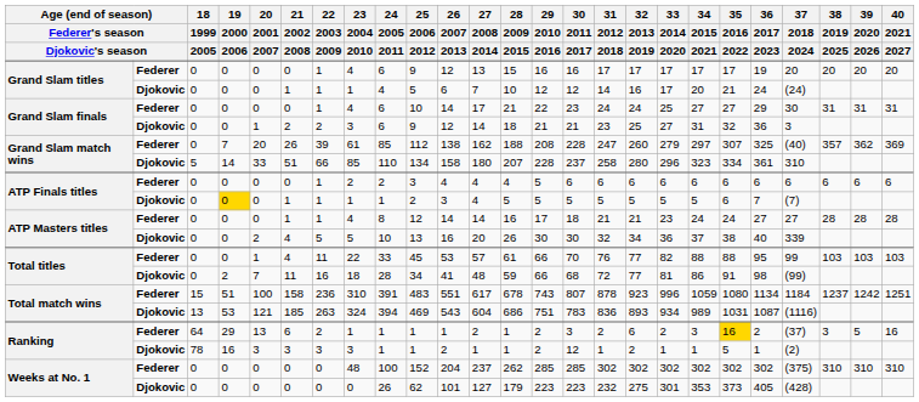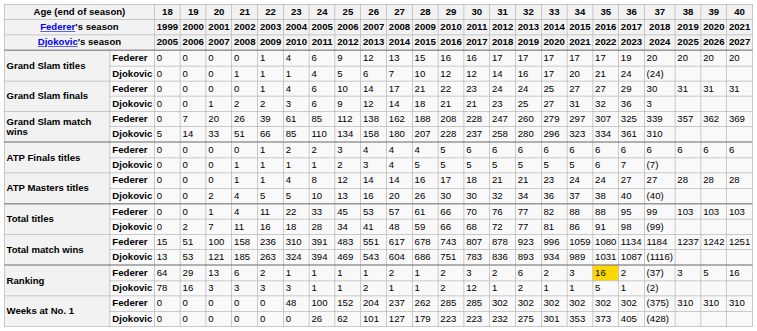 <table class="wikitable mw-datatable">
 <tr>
 <th colspan=2>Age (end of season)</th>
 <th>18</th>
 <th>19</th>
 <th>20</th>
 <th>21</th>
 <th>22</th>
 <th>23</th>
 <th>24</th>
 <th>25</th>
 <th>26</th>
 <th>27</th>
 <th>28</th>
 <th>29</th>
 <th>30</th>
 <th>31</th>
 <th>32</th>
 <th>33</th>
 <th>34</th>
 <th>35</th>
 <th>36</th>
 <th>37</th>
 <th>38</th>
 <th>39</th>
 <th>40</th>
 </tr>
 <tr>
 <th colspan=2> <a href='#'>Federer</a>'s season</th>
 <th>1999</th>
 <th>2000</th>
 <th>2001</th>
 <th>2002</th>
 <th>2003</th>
 <th>2004</th>
 <th>2005</th>
 <th>2006</th>
 <th>2007</th>
 <th>2008</th>
 <th>2009</th>
 <th>2010</th>
 <th>2011</th>
 <th>2012</th>
 <th>2013</th>
 <th>2014</th>
 <th>2015</th>
 <th>2016</th>
 <th>2017</th>
 <th>2018</th>
 <th>2019</th>
 <th>2020</th>
 <th>2021</th>
 </tr>
 <tr>
 <th colspan=2> <a href='#'>Djokovic</a>'s season</th>
 <th>2005</th>
 <th>2006</th>
 <th>2007</th>
 <th>2008</th>
 <th>2009</th>
 <th>2010</th>
 <th>2011</th>
 <th>2012</th>
 <th>2013</th>
 <th>2014</th>
 <th>2015</th>
 <th>2016</th>
 <th>2017</th>
 <th>2018</th>
 <th>2019</th>
 <th>2020</th>
 <th>2021</th>
 <th>2022</th>
 <th>2023</th>
 <th>2024</th>
 <th>2025</th>
 <th>2026</th>
 <th>2027</th>
 </tr>
 <tr style="border-top: 2px solid gray;">
 <th rowspan=2 style="text-align: left;">Grand Slam titles</th>
 <td><strong>Federer</strong></td>
 <td>0</td>
 <td>0</td>
 <td>0</td>
 <td>0</td>
 <td>1</td>
 <td>4</td>
 <td>6</td>
 <td>9</td>
 <td>12</td>
 <td>13</td>
 <td>15</td>
 <td>16</td>
 <td>16</td>
 <td>17</td>
 <td>17</td>
 <td>17</td>
 <td>17</td>
 <td>17</td>
 <td>19</td>
 <td>20</td>
 <td>20</td>
 <td>20</td>
 <td>20</td>
 </tr>
 <tr>
 <td><strong>Djokovic</strong></td>
 <td>0</td>
 <td>0</td>
 <td>0</td>
 <td>1</td>
 <td>1</td>
 <td>1</td>
 <td>4</td>
 <td>5</td>
 <td>6</td>
 <td>7</td>
 <td>10</td>
 <td>12</td>
 <td>12</td>
 <td>14</td>
 <td>16</td>
 <td>17</td>
 <td>20</td>
 <td>21</td>
 <td>24</td>
 <td>(24)</td>
 <td></td>
 <td></td>
 <td></td>
 </tr>
 <tr>
 <th rowspan=2 style="text-align: left;">Grand Slam finals</th>
 <td><strong>Federer</strong></td>
 <td>0</td>
 <td>0</td>
 <td>0</td>
 <td>0</td>
 <td>1</td>
 <td>4</td>
 <td>6</td>
 <td>10</td>
 <td>14</td>
 <td>17</td>
 <td>21</td>
 <td>22</td>
 <td>23</td>
 <td>24</td>
 <td>24</td>
 <td>25</td>
 <td>27</td>
 <td>27</td>
 <td>29</td>
 <td>30</td>
 <td>31</td>
 <td>31</td>
 <td>31</td>
 </tr>
 <tr>
 <td><strong>Djokovic</strong></td>
 <td>0</td>
 <td>0</td>
 <td>1</td>
 <td>2</td>
 <td>2</td>
 <td>3</td>
 <td>6</td>
 <td>9</td>
 <td>12</td>
 <td>14</td>
 <td>18</td>
 <td>21</td>
 <td>21</td>
 <td>23</td>
 <td>25</td>
 <td>27</td>
 <td>31</td>
 <td>32</td>
 <td>36</td>
 <td>3</td>
 <td></td>
 <td></td>
 <td></td>
 </tr>
 <tr>
 <th rowspan=2 style="text-align: left;">Grand Slam match wins</th>
 <td><strong>Federer</strong></td>
 <td>0</td>
 <td>7</td>
 <td>20</td>
 <td>26</td>
 <td>39</td>
 <td>61</td>
 <td>85</td>
 <td>112</td>
 <td>138</td>
 <td>162</td>
 <td>188</td>
 <td>208</td>
 <td>228</td>
 <td>247</td>
 <td>260</td>
 <td>279</td>
 <td>297</td>
 <td>307</td>
 <td>325</td>
-<td>(40)</td>
+<td>339</td>
 <td>357</td>
 <td>362</td>
 <td>369</td>
 </tr>
 <tr>
 <td><strong>Djokovic</strong></td>
 <td>5</td>
 <td>14</td>
 <td>33</td>
 <td>51</td>
 <td>66</td>
 <td>85</td>
 <td>110</td>
 <td>134</td>
 <td>158</td>
 <td>180</td>
 <td>207</td>
 <td>228</td>
 <td>237</td>
 <td>258</td>
 <td>280</td>
 <td>296</td>
 <td>323</td>
 <td>334</td>
 <td>361</td>
 <td>310</td>
 <td></td>
 <td></td>
 <td></td>
 </tr>
 <tr style="border-top: 2px solid gray;">
 <th rowspan=2 style="text-align: left;">ATP Finals titles</th>
 <td><strong>Federer</strong></td>
 <td>0</td>
 <td>0</td>
 <td>0</td>
 <td>0</td>
 <td>1</td>
 <td>2</td>
 <td>2</td>
 <td>3</td>
 <td>4</td>
 <td>4</td>
 <td>4</td>
 <td>5</td>
 <td>6</td>
 <td>6</td>
 <td>6</td>
 <td>6</td>
 <td>6</td>
 <td>6</td>
 <td>6</td>
 <td>6</td>
 <td>6</td>
 <td>6</td>
 <td>6</td>
 </tr>
 <tr>
 <td><strong>Djokovic</strong></td>
 <td>0</td>
-<td style="background: gold;">0</td>
+<td>0</td>
 <td>0</td>
 <td>1</td>
 <td>1</td>
 <td>1</td>
 <td>1</td>
 <td>2</td>
 <td>3</td>
 <td>4</td>
 <td>5</td>
 <td>5</td>
 <td>5</td>
 <td>5</td>
 <td>5</td>
 <td>5</td>
 <td>5</td>
 <td>6</td>
 <td>7</td>
 <td>(7)</td>
 <td></td>
 <td></td>
 <td></td>
 </tr>
 <tr>
 <th rowspan=2 style="text-align: left;">ATP Masters titles</th>
 <td><strong>Federer</strong></td>
 <td>0</td>
 <td>0</td>
 <td>0</td>
 <td>1</td>
 <td>1</td>
 <td>4</td>
 <td>8</td>
 <td>12</td>
 <td>14</td>
 <td>14</td>
 <td>16</td>
 <td>17</td>
 <td>18</td>
 <td>21</td>
 <td>21</td>
 <td>23</td>
 <td>24</td>
 <td>24</td>
 <td>27</td>
 <td>27</td>
 <td>28</td>
 <td>28</td>
 <td>28</td>
 </tr>
 <tr>
 <td><strong>Djokovic</strong></td>
 <td>0</td>
 <td>0</td>
 <td>2</td>
 <td>4</td>
 <td>5</td>
 <td>5</td>
 <td>10</td>
 <td>13</td>
 <td>16</td>
 <td>20</td>
 <td>26</td>
 <td>30</td>
 <td>30</td>
 <td>32</td>
 <td>34</td>
 <td>36</td>
 <td>37</td>
 <td>38</td>
 <td>40</td>
-<td>339</td>
+<td>(40)</td>
 <td></td>
 <td></td>
 <td></td>
 </tr>
 <tr style="border-top: 2px solid gray;">
 <th rowspan=2 style="text-align: left;">Total titles</th>
 <td><strong>Federer</strong></td>
 <td>0</td>
 <td>0</td>
 <td>1</td>
 <td>4</td>
 <td>11</td>
 <td>22</td>
 <td>33</td>
 <td>45</td>
 <td>53</td>
 <td>57</td>
 <td>61</td>
 <td>66</td>
 <td>70</td>
 <td>76</td>
 <td>77</td>
 <td>82</td>
 <td>88</td>
 <td>88</td>
 <td>95</td>
 <td>99</td>
 <td>103</td>
 <td>103</td>
 <td>103</td>
 </tr>
 <tr>
 <td><strong>Djokovic</strong></td>
 <td>0</td>
 <td>2</td>
 <td>7</td>
 <td>11</td>
 <td>16</td>
 <td>18</td>
 <td>28</td>
 <td>34</td>
 <td>41</td>
 <td>48</td>
 <td>59</td>
 <td>66</td>
 <td>68</td>
 <td>72</td>
 <td>77</td>
 <td>81</td>
 <td>86</td>
 <td>91</td>
 <td>98</td>
 <td>(99)</td>
 <td></td>
 <td></td>
 <td></td>
 </tr>
 <tr>
 <th rowspan=2 style="text-align: left;">Total match wins</th>
 <td><strong>Federer</strong></td>
 <td>15</td>
 <td>51</td>
 <td>100</td>
 <td>158</td>
 <td>236</td>
 <td>310</td>
 <td>391</td>
 <td>483</td>
 <td>551</td>
 <td>617</td>
 <td>678</td>
 <td>743</td>
 <td>807</td>
 <td>878</td>
 <td>923</td>
 <td>996</td>
 <td>1059</td>
 <td>1080</td>
 <td>1134</td>
 <td>1184</td>
 <td>1237</td>
 <td>1242</td>
 <td>1251</td>
 </tr>
 <tr>
 <td><strong>Djokovic</strong></td>
 <td>13</td>
 <td>53</td>
 <td>121</td>
 <td>185</td>
 <td>263</td>
 <td>324</td>
 <td>394</td>
 <td>469</td>
 <td>543</td>
 <td>604</td>
 <td>686</td>
 <td>751</td>
 <td>783</td>
 <td>836</td>
 <td>893</td>
 <td>934</td>
 <td>989</td>
 <td>1031</td>
 <td>1087</td>
 <td>(1116)</td>
 <td></td>
 <td></td>
 <td></td>
 </tr>
 <tr style="border-top: 2px solid gray;">
 <th rowspan=2 style="text-align: left;">Ranking</th>
 <td><strong>Federer</strong></td>
 <td>64</td>
 <td>29</td>
 <td>13</td>
 <td>6</td>
 <td>2</td>
 <td>1</td>
 <td>1</td>
 <td>1</td>
 <td>1</td>
 <td>2</td>
 <td>1</td>
 <td>2</td>
 <td>3</td>
 <td>2</td>
 <td>6</td>
 <td>2</td>
 <td>3</td>
 <td style="background: gold;">16</td>
 <td>2</td>
 <td>(37)</td>
 <td>3</td>
 <td>5</td>
 <td>16</td>
 </tr>
 <tr>
 <td><strong>Djokovic</strong></td>
 <td>78</td>
 <td>16</td>
 <td>3</td>
 <td>3</td>
 <td>3</td>
 <td>3</td>
 <td>1</td>
 <td>1</td>
 <td>2</td>
 <td>1</td>
 <td>1</td>
 <td>2</td>
 <td>12</td>
 <td>1</td>
 <td>2</td>
 <td>1</td>
 <td>1</td>
 <td>5</td>
 <td>1</td>
 <td>(2)</td>
 <td></td>
 <td></td>
 <td></td>
 </tr>
 <tr>
 <th rowspan=2 style="text-align: left;">Weeks at No. 1</th>
 <td><strong>Federer</strong></td>
 <td>0</td>
 <td>0</td>
 <td>0</td>
 <td>0</td>
 <td>0</td>
 <td>48</td>
 <td>100</td>
 <td>152</td>
 <td>204</td>
 <td>237</td>
 <td>262</td>
 <td>285</td>
 <td>285</td>
 <td>302</td>
 <td>302</td>
 <td>302</td>
 <td>302</td>
 <td>302</td>
 <td>302</td>
 <td>(375)</td>
 <td>310</td>
 <td>310</td>
 <td>310</td>
 </tr>
 <tr>
 <td><strong>Djokovic</strong></td>
 <td>0</td>
 <td>0</td>
 <td>0</td>
 <td>0</td>
 <td>0</td>
 <td>0</td>
 <td>26</td>
 <td>62</td>
 <td>101</td>
 <td>127</td>
 <td>179</td>
 <td>223</td>
 <td>223</td>
 <td>232</td>
 <td>275</td>
 <td>301</td>
 <td>353</td>
 <td>373</td>
 <td>405</td>
 <td>(428)</td>
 <td></td>
 <td></td>
 <td></td>
 </tr>
 </table>
